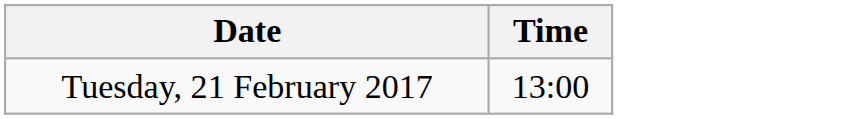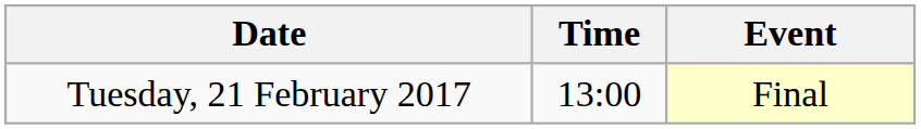 <table class = "wikitable" style="text-align:center;">
 <tr>
 <th width=220>Date</th>
 <th width=50>Time</th>
+<th width=100>Event</th>
 </tr>
 <tr>
 <td>Tuesday, 21 February 2017</td>
 <td>13:00</td>
+<td bgcolor=ffffcc>Final</td>
 </tr>
 </table>
